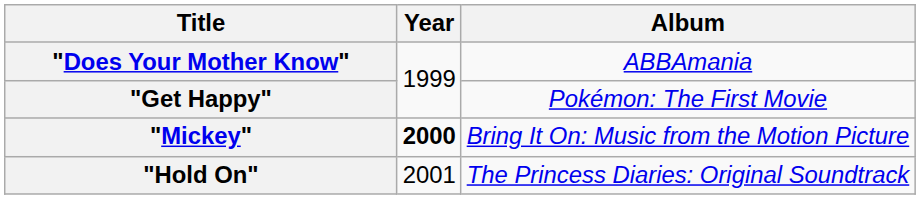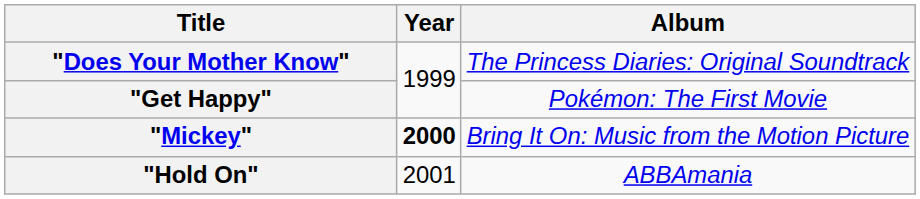 <table class="wikitable plainrowheaders" style="text-align:center;" border="1">
 <tr>
 <th scope="col" style="width:16em;">Title</th>
 <th scope="col">Year</th>
 <th scope="col">Album</th>
 </tr>
 <tr>
 <th scope="row">"<a href='#'>Does Your Mother Know</a>"</th>
 <td rowspan="2">1999</td>
-<td><em><a href='#'>ABBAmania</a></em></td>
+<td><em><a href='#'>The Princess Diaries: Original Soundtrack</a></em></td>
 </tr>
 <tr>
 <th scope="row">"Get Happy"</th>
 <td><em><a href='#'>Pokémon: The First Movie</a></em></td>
 </tr>
 <tr>
 <th scope="row">"<a href='#'>Mickey</a>"</th>
 <td><strong>2000</strong></td>
 <td><em><a href='#'>Bring It On: Music from the Motion Picture</a></em></td>
 </tr>
 <tr>
 <th scope="row">"Hold On"</th>
 <td>2001</td>
-<td><em><a href='#'>The Princess Diaries: Original Soundtrack</a></em></td>
+<td><em><a href='#'>ABBAmania</a></em></td>
 </tr>
 </table>
